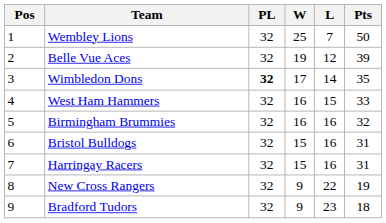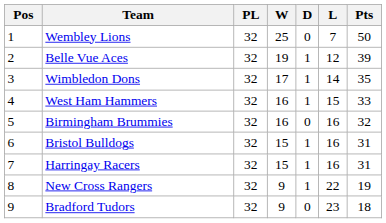 <table class=wikitable width="450" style="background:#FFFFFF;">
 <tr>
 <th>Pos</th>
 <th>Team</th>
 <th>PL</th>
 <th>W</th>
+<th>D</th>
 <th>L</th>
 <th>Pts</th>
 </tr>
 <tr>
 <td>1</td>
 <td><a href='#'>Wembley Lions</a></td>
 <td align="center">32</td>
 <td align="center">25</td>
+<td align="center">0</td>
 <td align="center">7</td>
 <td align="center">50</td>
 </tr>
 <tr>
 <td>2</td>
 <td><a href='#'>Belle Vue Aces</a></td>
 <td align="center">32</td>
 <td align="center">19</td>
+<td align="center">1</td>
 <td align="center">12</td>
 <td align="center">39</td>
 </tr>
 <tr>
 <td>3</td>
 <td><a href='#'>Wimbledon Dons</a></td>
-<td align="center"><strong>32</strong></td>
+<td align="center">32</td>
 <td align="center">17</td>
+<td align="center">1</td>
 <td align="center">14</td>
 <td align="center">35</td>
 </tr>
 <tr>
 <td>4</td>
 <td><a href='#'>West Ham Hammers</a></td>
 <td align="center">32</td>
 <td align="center">16</td>
+<td align="center">1</td>
 <td align="center">15</td>
 <td align="center">33</td>
 </tr>
 <tr>
 <td>5</td>
 <td><a href='#'>Birmingham Brummies</a></td>
 <td align="center">32</td>
 <td align="center">16</td>
+<td align="center">0</td>
 <td align="center">16</td>
 <td align="center">32</td>
 </tr>
 <tr>
 <td>6</td>
 <td><a href='#'>Bristol Bulldogs</a></td>
 <td align="center">32</td>
 <td align="center">15</td>
+<td align="center">1</td>
 <td align="center">16</td>
 <td align="center">31</td>
 </tr>
 <tr>
 <td>7</td>
 <td><a href='#'>Harringay Racers</a></td>
 <td align="center">32</td>
 <td align="center">15</td>
+<td align="center">1</td>
 <td align="center">16</td>
 <td align="center">31</td>
 </tr>
 <tr>
 <td>8</td>
 <td><a href='#'>New Cross Rangers</a></td>
 <td align="center">32</td>
 <td align="center">9</td>
+<td align="center">1</td>
 <td align="center">22</td>
 <td align="center">19</td>
 </tr>
 <tr>
 <td>9</td>
 <td><a href='#'>Bradford Tudors</a></td>
 <td align="center">32</td>
 <td align="center">9</td>
+<td align="center">0</td>
 <td align="center">23</td>
 <td align="center">18</td>
 </tr>
 </table>
